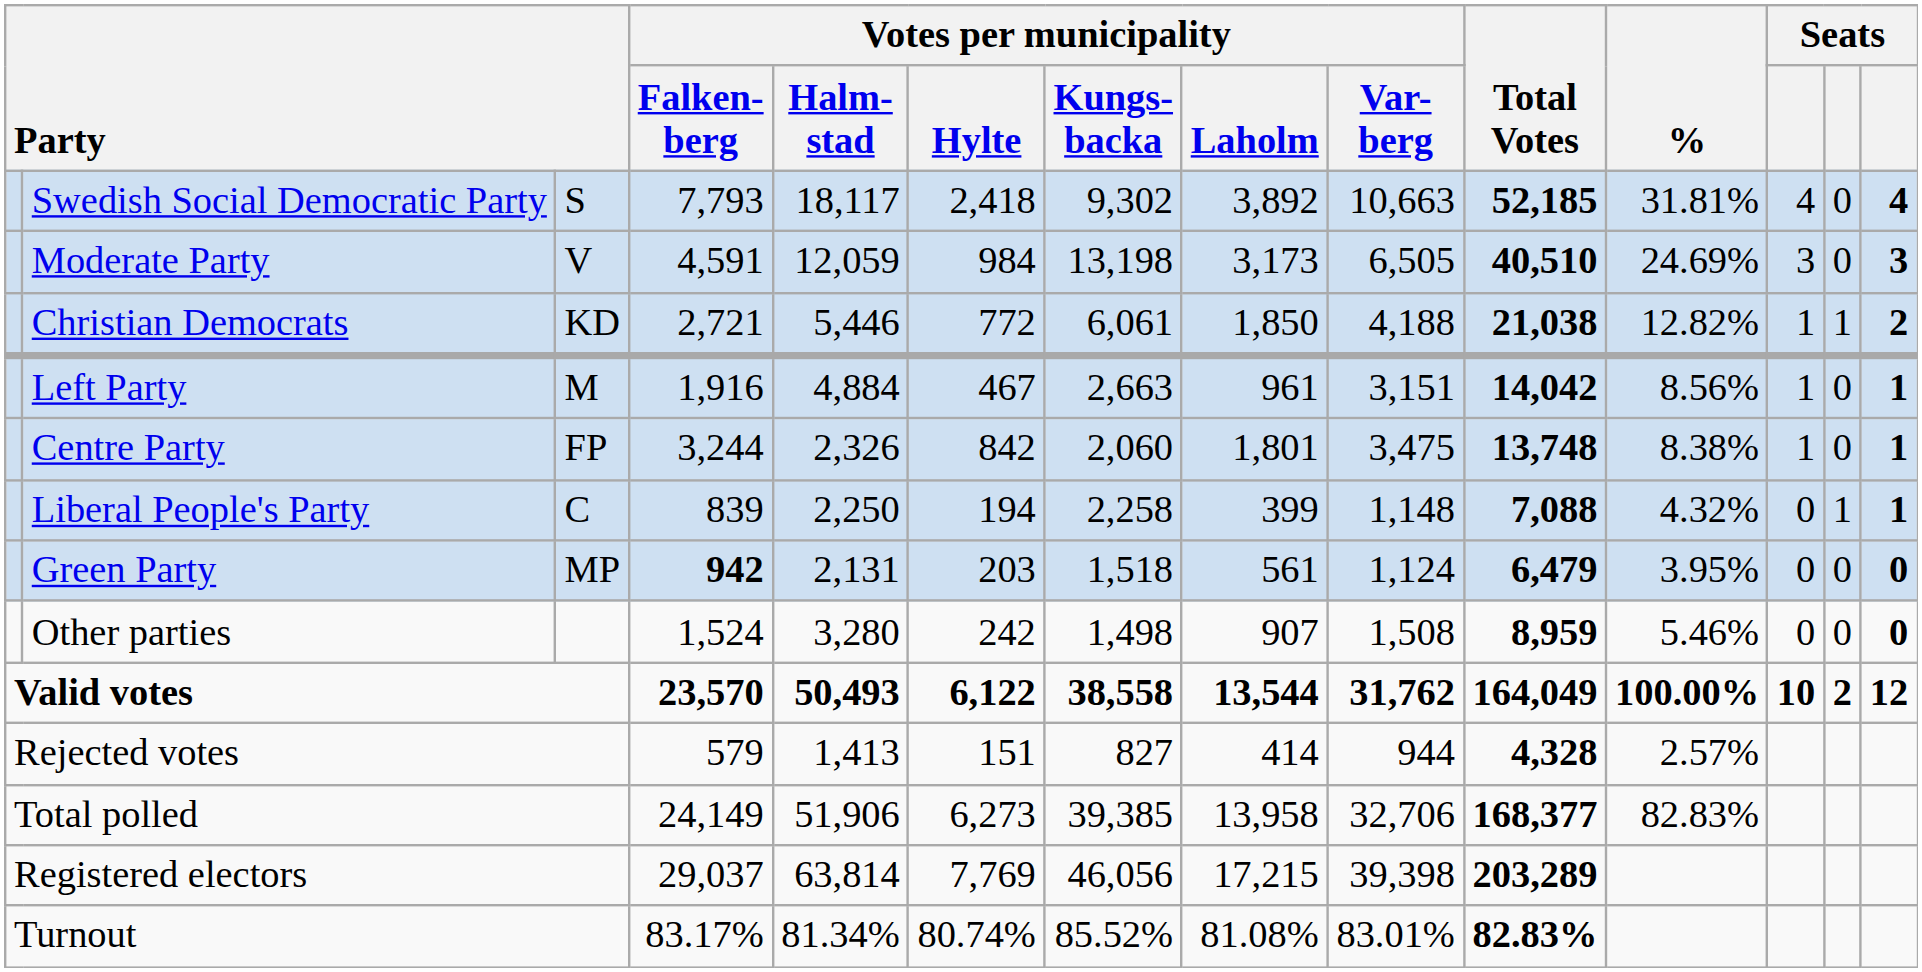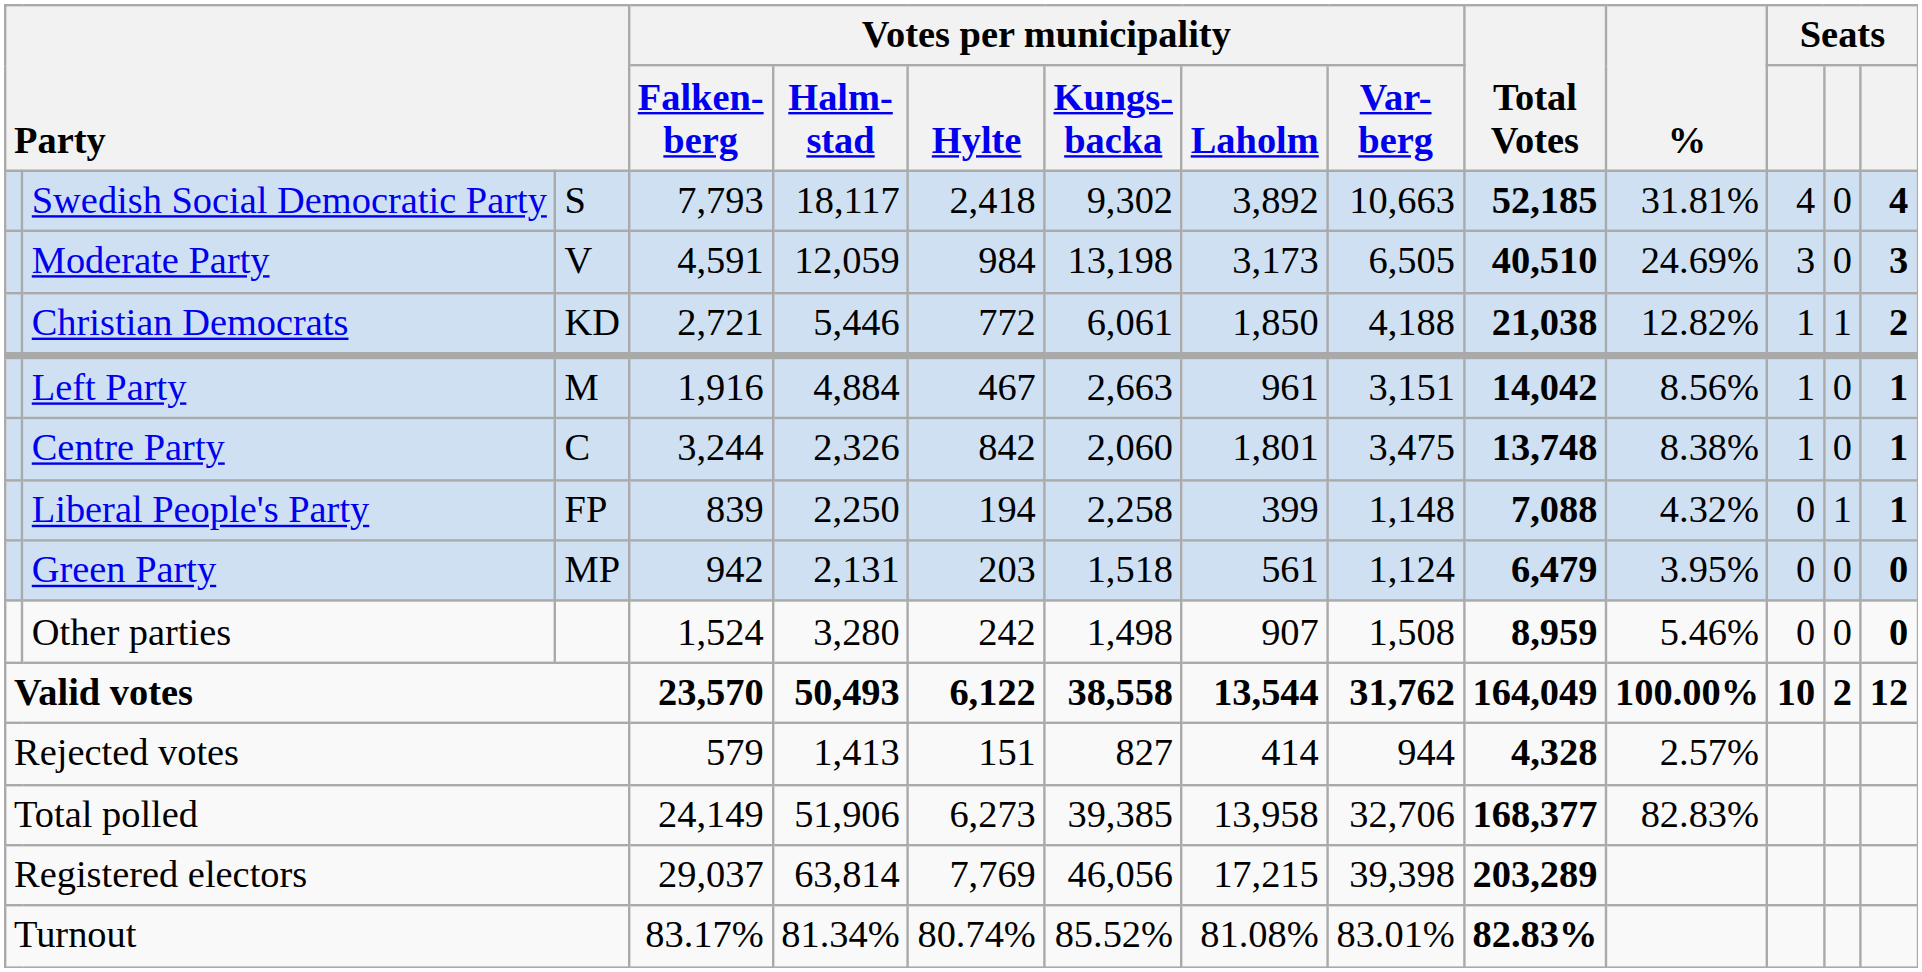 <table class="wikitable" border="1" style="text-align:right;">
 <tr>
 <th style="text-align:left;" valign=bottom rowspan=2 colspan=3>Party</th>
 <th colspan=6>Votes per municipality</th>
 <th align=center valign=bottom rowspan=2 width="50">Total Votes</th>
 <th align=center valign=bottom rowspan=2 width="50">%</th>
 <th colspan=3>Seats</th>
 </tr>
 <tr>
 <th align=center valign=bottom width="50"><a href='#'>Falken- berg</a></th>
 <th align=center valign=bottom width="50"><a href='#'>Halm- stad</a></th>
 <th align=center valign=bottom width="50"><a href='#'>Hylte</a></th>
 <th align=center valign=bottom width="50"><a href='#'>Kungs- backa</a></th>
 <th align=center valign=bottom width="50"><a href='#'>Laholm</a></th>
 <th align=center valign=bottom width="50"><a href='#'>Var- berg</a></th>
 <th align=center valign=bottom width="20"><small></small></th>
 <th align=center valign=bottom width="20"><small><a href='#'></a></small></th>
 <th align=center valign=bottom width="20"><small></small></th>
 </tr>
 <tr style="background:#CEE0F2;">
 <td></td>
 <td align=left style="white-space: nowrap;"><a href='#'>Swedish Social Democratic Party</a></td>
 <td align=left>S</td>
 <td>7,793</td>
 <td>18,117</td>
 <td>2,418</td>
 <td>9,302</td>
 <td>3,892</td>
 <td>10,663</td>
 <td><strong>52,185</strong></td>
 <td>31.81%</td>
 <td>4</td>
 <td>0</td>
 <td><strong>4</strong></td>
 </tr>
 <tr style="background:#CEE0F2;">
 <td></td>
 <td align=left><a href='#'>Moderate Party</a></td>
 <td align=left>V</td>
 <td>4,591</td>
 <td>12,059</td>
 <td>984</td>
 <td>13,198</td>
 <td>3,173</td>
 <td>6,505</td>
 <td><strong>40,510</strong></td>
 <td>24.69%</td>
 <td>3</td>
 <td>0</td>
 <td><strong>3</strong></td>
 </tr>
 <tr style="background:#CEE0F2;">
 <td></td>
 <td align=left><a href='#'>Christian Democrats</a></td>
 <td align=left>KD</td>
 <td>2,721</td>
 <td>5,446</td>
 <td>772</td>
 <td>6,061</td>
 <td>1,850</td>
 <td>4,188</td>
 <td><strong>21,038</strong></td>
 <td>12.82%</td>
 <td>1</td>
 <td>1</td>
 <td><strong>2</strong></td>
 </tr>
 <tr style="background:#CEE0F2; border-top:3px solid darkgray;">
 <td></td>
 <td align=left><a href='#'>Left Party</a></td>
 <td align=left>M</td>
 <td>1,916</td>
 <td>4,884</td>
 <td>467</td>
 <td>2,663</td>
 <td>961</td>
 <td>3,151</td>
 <td><strong>14,042</strong></td>
 <td>8.56%</td>
 <td>1</td>
 <td>0</td>
 <td><strong>1</strong></td>
 </tr>
 <tr style="background:#CEE0F2;">
 <td></td>
 <td align=left><a href='#'>Centre Party</a></td>
-<td align=left>FP</td>
+<td align=left>C</td>
 <td>3,244</td>
 <td>2,326</td>
 <td>842</td>
 <td>2,060</td>
 <td>1,801</td>
 <td>3,475</td>
 <td><strong>13,748</strong></td>
 <td>8.38%</td>
 <td>1</td>
 <td>0</td>
 <td><strong>1</strong></td>
 </tr>
 <tr style="background:#CEE0F2;">
 <td></td>
 <td align=left><a href='#'>Liberal People's Party</a></td>
-<td align=left>C</td>
+<td align=left>FP</td>
 <td>839</td>
 <td>2,250</td>
 <td>194</td>
 <td>2,258</td>
 <td>399</td>
 <td>1,148</td>
 <td><strong>7,088</strong></td>
 <td>4.32%</td>
 <td>0</td>
 <td>1</td>
 <td><strong>1</strong></td>
 </tr>
 <tr style="background:#CEE0F2;">
 <td></td>
 <td align=left><a href='#'>Green Party</a></td>
 <td align=left>MP</td>
-<td><strong>942</strong></td>
+<td>942</td>
 <td>2,131</td>
 <td>203</td>
 <td>1,518</td>
 <td>561</td>
 <td>1,124</td>
 <td><strong>6,479</strong></td>
 <td>3.95%</td>
 <td>0</td>
 <td>0</td>
 <td><strong>0</strong></td>
 </tr>
 <tr>
 <td></td>
 <td align=left>Other parties</td>
 <td></td>
 <td>1,524</td>
 <td>3,280</td>
 <td>242</td>
 <td>1,498</td>
 <td>907</td>
 <td>1,508</td>
 <td><strong>8,959</strong></td>
 <td>5.46%</td>
 <td>0</td>
 <td>0</td>
 <td><strong>0</strong></td>
 </tr>
 <tr style="font-weight:bold">
 <td align=left colspan=3>Valid votes</td>
 <td>23,570</td>
 <td>50,493</td>
 <td>6,122</td>
 <td>38,558</td>
 <td>13,544</td>
 <td>31,762</td>
 <td>164,049</td>
 <td>100.00%</td>
 <td>10</td>
 <td>2</td>
 <td>12</td>
 </tr>
 <tr>
 <td align=left colspan=3>Rejected votes</td>
 <td>579</td>
 <td>1,413</td>
 <td>151</td>
 <td>827</td>
 <td>414</td>
 <td>944</td>
 <td><strong>4,328</strong></td>
 <td>2.57%</td>
 <td></td>
 <td></td>
 <td></td>
 </tr>
 <tr>
 <td align=left colspan=3>Total polled</td>
 <td>24,149</td>
 <td>51,906</td>
 <td>6,273</td>
 <td>39,385</td>
 <td>13,958</td>
 <td>32,706</td>
 <td><strong>168,377</strong></td>
 <td>82.83%</td>
 <td></td>
 <td></td>
 <td></td>
 </tr>
 <tr>
 <td align=left colspan=3>Registered electors</td>
 <td>29,037</td>
 <td>63,814</td>
 <td>7,769</td>
 <td>46,056</td>
 <td>17,215</td>
 <td>39,398</td>
 <td><strong>203,289</strong></td>
 <td></td>
 <td></td>
 <td></td>
 <td></td>
 </tr>
 <tr>
 <td align=left colspan=3>Turnout</td>
 <td>83.17%</td>
 <td>81.34%</td>
 <td>80.74%</td>
 <td>85.52%</td>
 <td>81.08%</td>
 <td>83.01%</td>
 <td><strong>82.83%</strong></td>
 <td></td>
 <td></td>
 <td></td>
 <td></td>
 </tr>
 </table>
